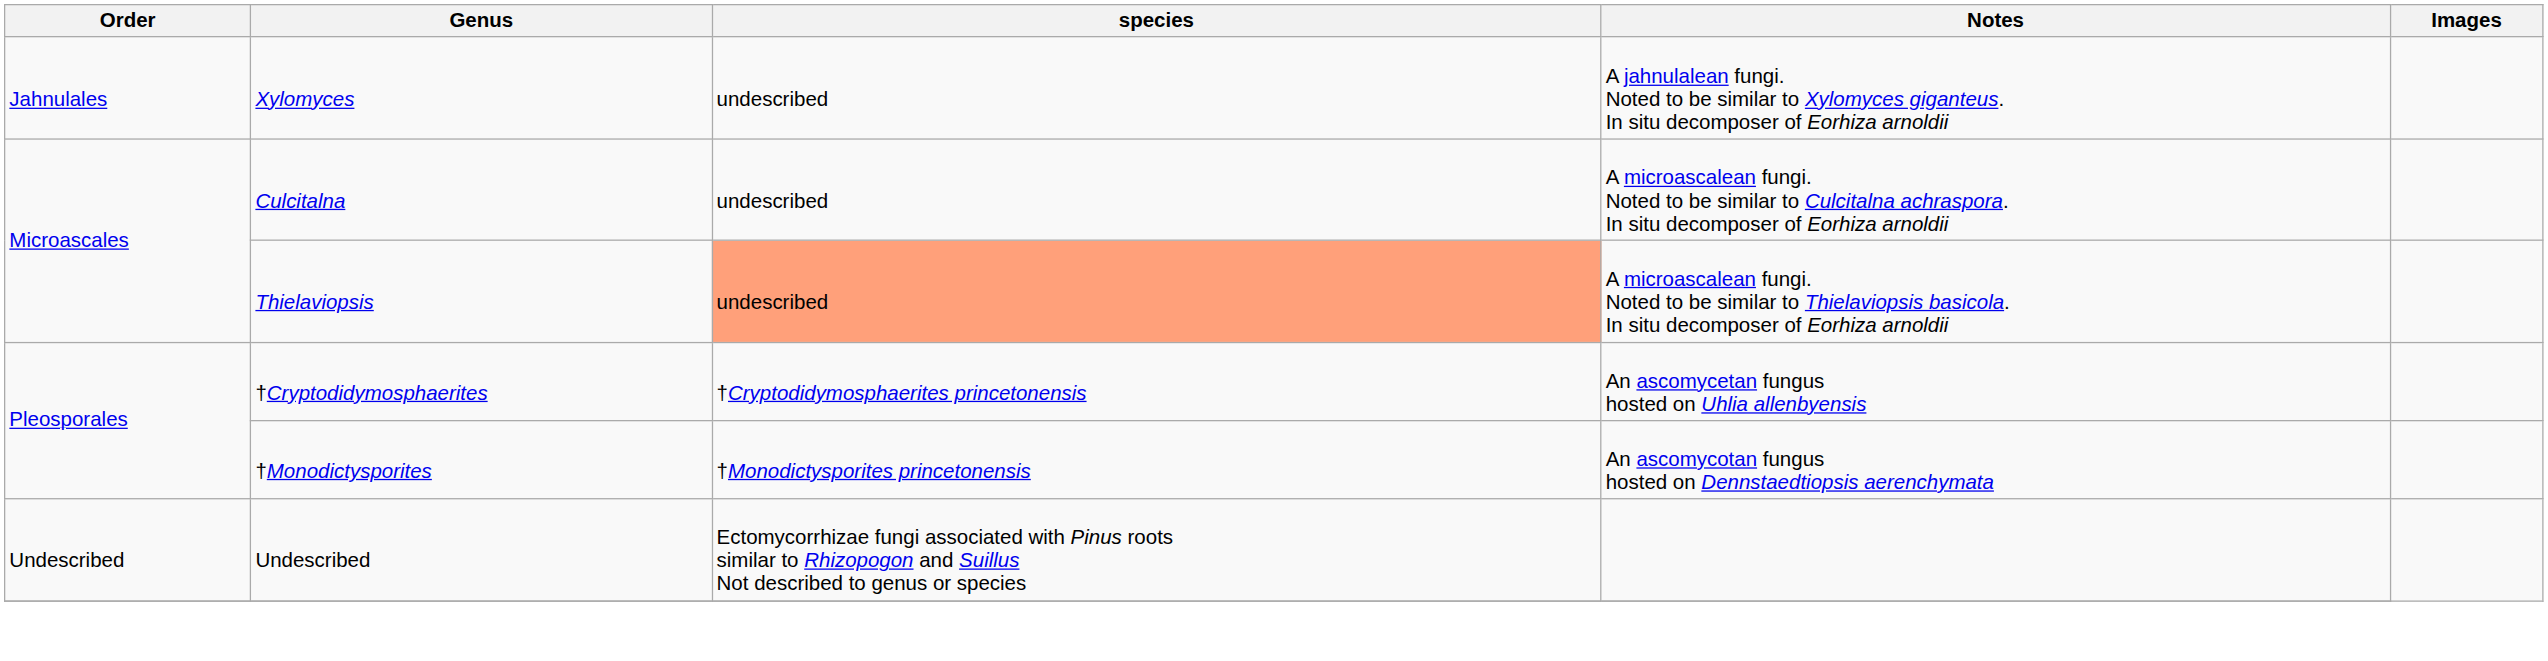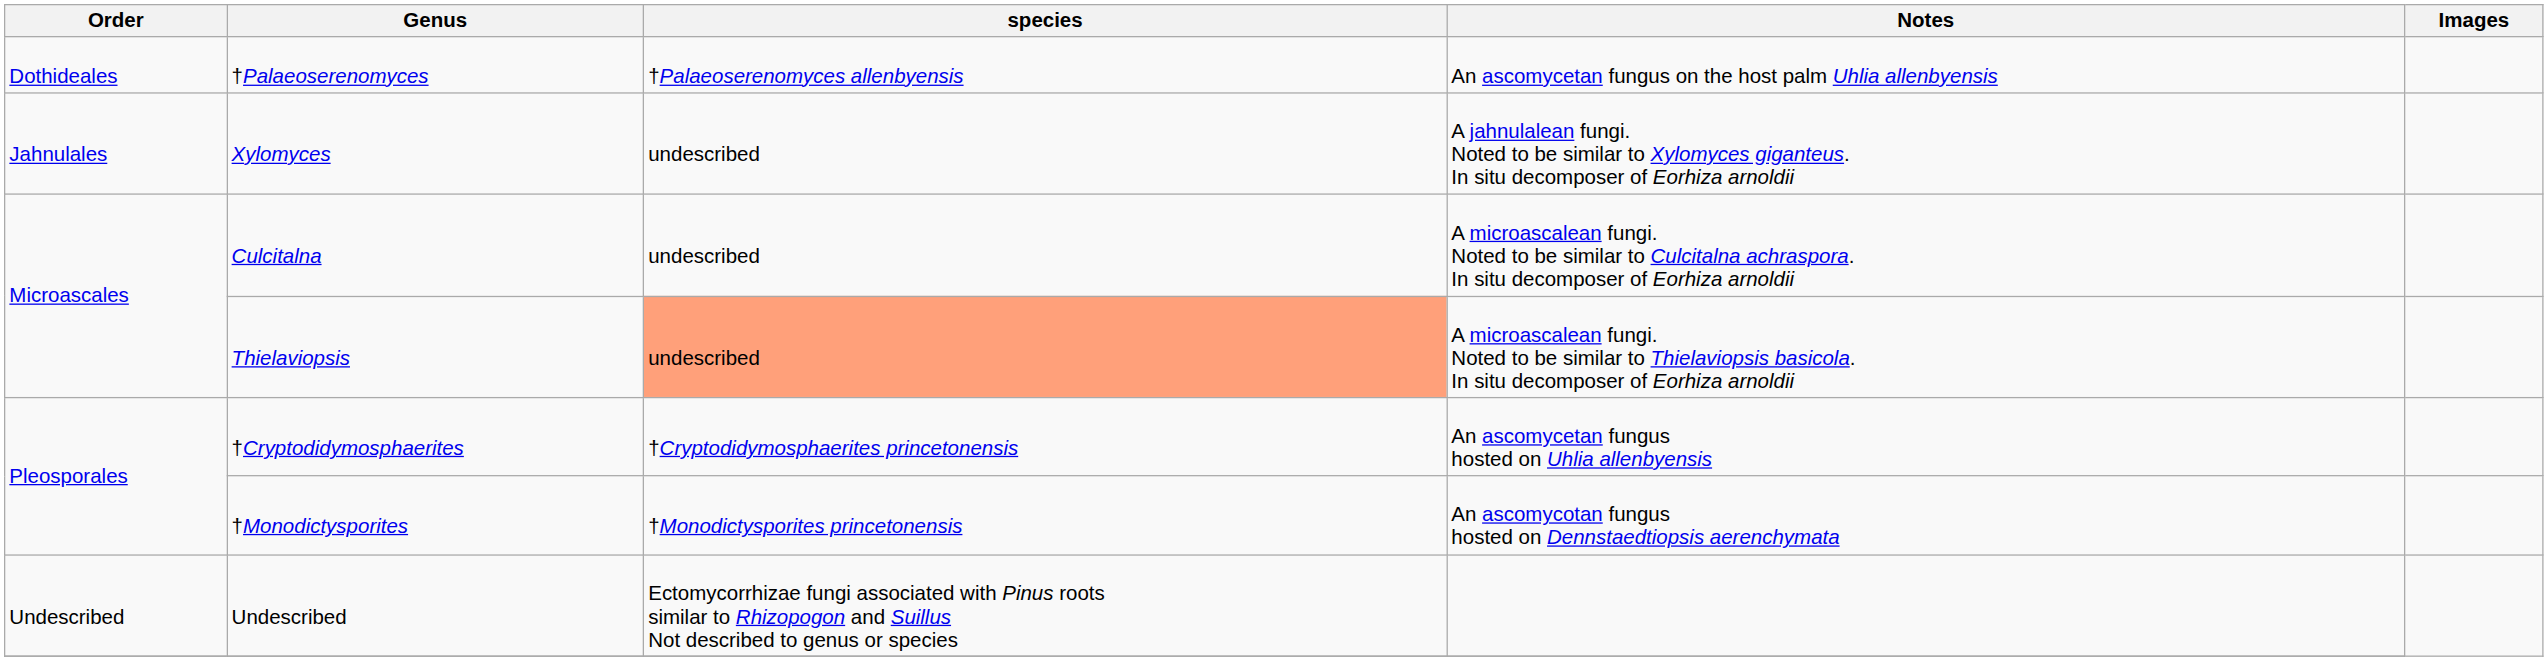 <table class="wikitable sortable"  style="margin:auto; width:100%;">
 <tr>
 <th>Order</th>
 <th>Genus</th>
 <th>species</th>
 <th>Notes</th>
 <th>Images</th>
+</tr>
+<tr>
+<td><br><a href='#'>Dothideales</a></td>
+<td><br>†<em><a href='#'>Palaeoserenomyces</a></em></td>
+<td><br>†<em><a href='#'>Palaeoserenomyces allenbyensis</a></em></td>
+<td><br>An <a href='#'>ascomycetan</a> fungus on the host palm <em><a href='#'>Uhlia allenbyensis</a></em></td>
+<td></td>
 </tr>
 <tr>
 <td><br><a href='#'>Jahnulales</a></td>
 <td><br><em><a href='#'>Xylomyces</a></em></td>
 <td><br>undescribed</td>
 <td><br>A <a href='#'>jahnulalean</a> fungi.<br>Noted to be similar to <em><a href='#'>Xylomyces giganteus</a></em>.<br>In situ decomposer of <em>Eorhiza arnoldii</em></td>
 <td></td>
 </tr>
 <tr>
 <td rowspan=2><a href='#'>Microascales</a></td>
 <td><br><em><a href='#'>Culcitalna</a></em></td>
 <td><br>undescribed</td>
 <td><br>A <a href='#'>microascalean</a> fungi.<br>Noted to be similar to <em><a href='#'>Culcitalna achraspora</a></em>.<br>In situ decomposer of <em>Eorhiza arnoldii</em></td>
 <td></td>
 </tr>
 <tr>
 <td><br><em><a href='#'>Thielaviopsis</a></em></td>
 <td style="background: lightsalmon;"><br>undescribed</td>
 <td><br>A <a href='#'>microascalean</a> fungi.<br>Noted to be similar to <em><a href='#'>Thielaviopsis basicola</a></em>.<br>In situ decomposer of <em>Eorhiza arnoldii</em></td>
 <td></td>
 </tr>
 <tr>
 <td rowspan=2><a href='#'>Pleosporales</a></td>
 <td><br>†<em><a href='#'>Cryptodidymosphaerites</a></em></td>
 <td><br>†<em><a href='#'>Cryptodidymosphaerites princetonensis</a></em></td>
 <td><br>An <a href='#'>ascomycetan</a> fungus<br> hosted on <em><a href='#'>Uhlia allenbyensis</a></em></td>
 <td></td>
 </tr>
 <tr>
 <td><br>†<em><a href='#'>Monodictysporites</a></em></td>
 <td><br>†<em><a href='#'>Monodictysporites princetonensis</a></em></td>
 <td><br>An <a href='#'>ascomycotan</a> fungus<br> hosted on <em><a href='#'>Dennstaedtiopsis aerenchymata</a></em></td>
 <td></td>
 </tr>
 <tr>
 <td><br>Undescribed</td>
 <td><br>Undescribed</td>
 <td><br>Ectomycorrhizae fungi associated with <em>Pinus</em> roots<br>similar to <em><a href='#'>Rhizopogon</a></em> and <em><a href='#'>Suillus</a></em><br>Not described to genus or species</td>
 <td></td>
 </tr>
 <tr>
 </tr>
 </table>
